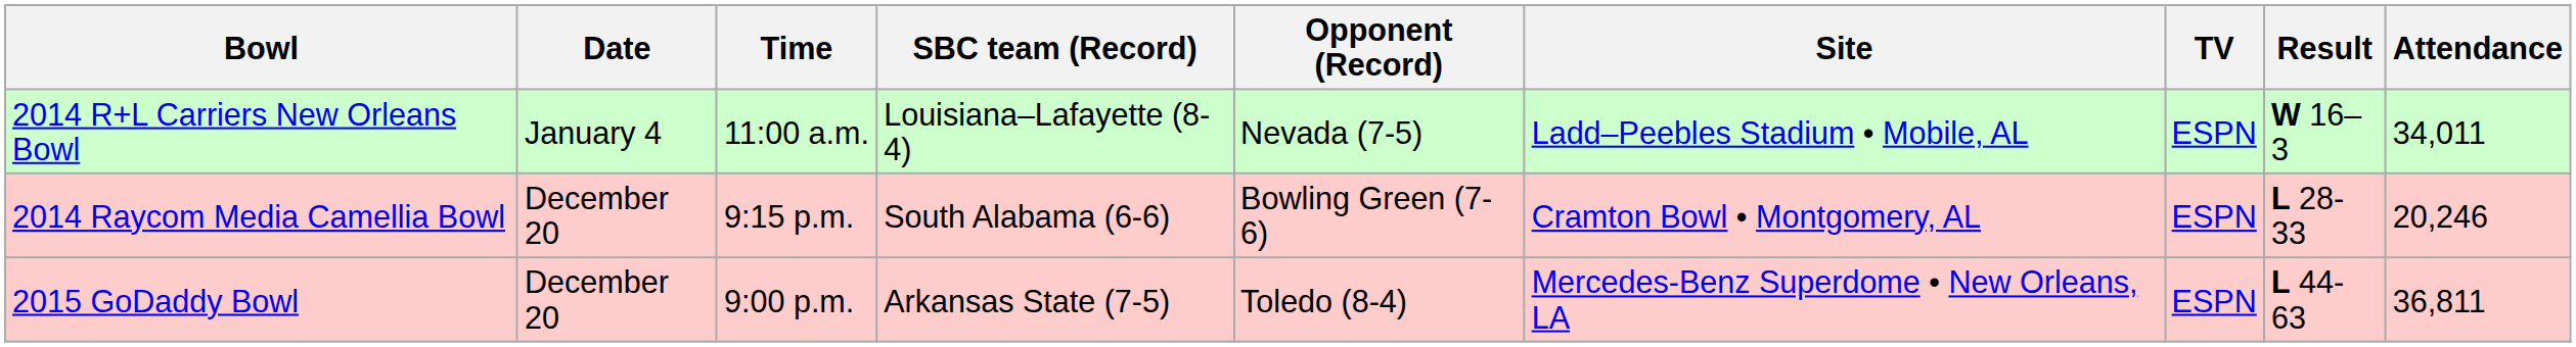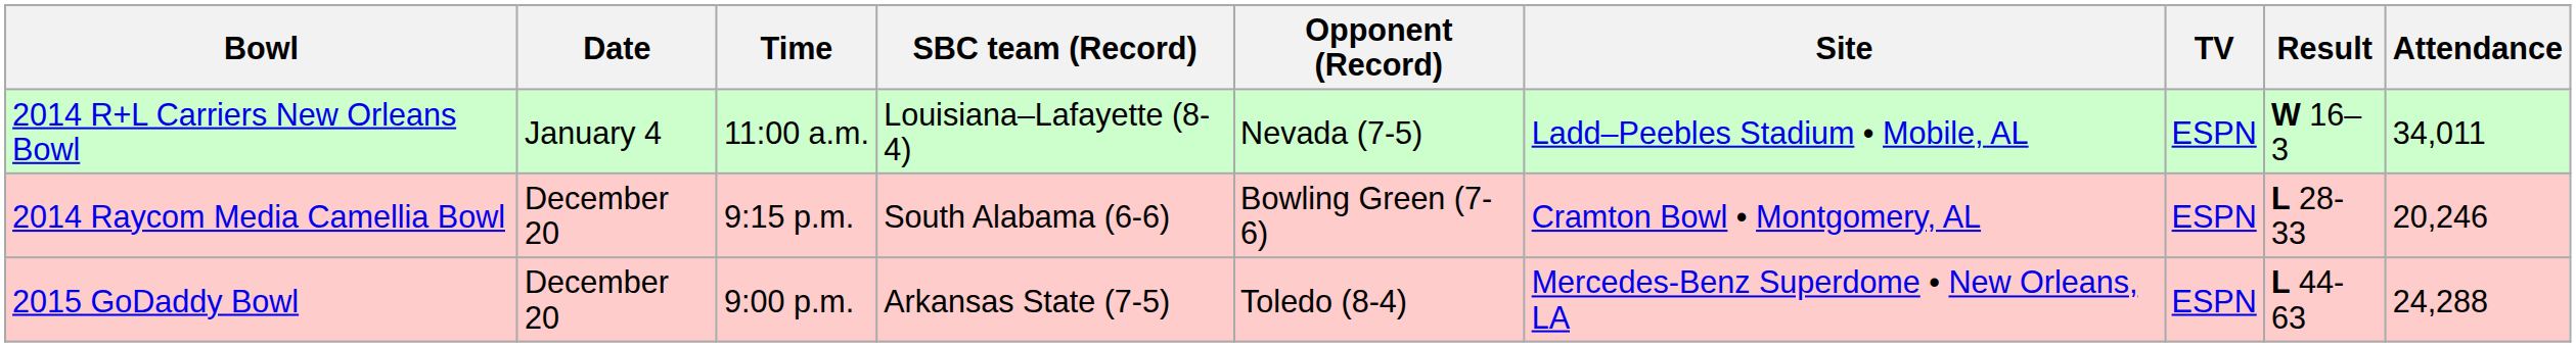 <table class="wikitable" style="font-size:95%;">
 <tr>
 <th>Bowl</th>
 <th>Date</th>
 <th>Time</th>
 <th>SBC team (Record)</th>
 <th>Opponent (Record)</th>
 <th>Site</th>
 <th>TV</th>
 <th>Result</th>
 <th>Attendance</th>
 </tr>
 <tr bgcolor=ccffcc>
 <td><a href='#'>2014 R+L Carriers New Orleans Bowl</a></td>
 <td>January 4</td>
 <td>11:00 a.m.</td>
 <td>Louisiana–Lafayette (8-4)</td>
 <td>Nevada (7-5)</td>
 <td><a href='#'>Ladd–Peebles Stadium</a> • <a href='#'>Mobile, AL</a></td>
 <td><a href='#'>ESPN</a></td>
 <td><strong>W</strong> 16–3</td>
 <td>34,011</td>
 </tr>
 <tr bgcolor=ffcccc>
 <td><a href='#'>2014 Raycom Media Camellia Bowl</a></td>
 <td>December 20</td>
 <td>9:15 p.m.</td>
 <td>South Alabama (6-6)</td>
 <td>Bowling Green (7-6)</td>
 <td><a href='#'>Cramton Bowl</a> • <a href='#'>Montgomery, AL</a></td>
 <td><a href='#'>ESPN</a></td>
 <td><strong>L</strong> 28-33</td>
 <td>20,246</td>
 </tr>
 <tr bgcolor=ffcccc>
 <td><a href='#'>2015 GoDaddy Bowl</a></td>
 <td>December 20</td>
 <td>9:00 p.m.</td>
 <td>Arkansas State (7-5)</td>
 <td>Toledo (8-4)</td>
 <td><a href='#'>Mercedes-Benz Superdome</a> • <a href='#'>New Orleans, LA</a></td>
 <td><a href='#'>ESPN</a></td>
 <td><strong>L</strong> 44-63</td>
-<td>36,811</td>
+<td>24,288</td>
 </tr>
 </table>
